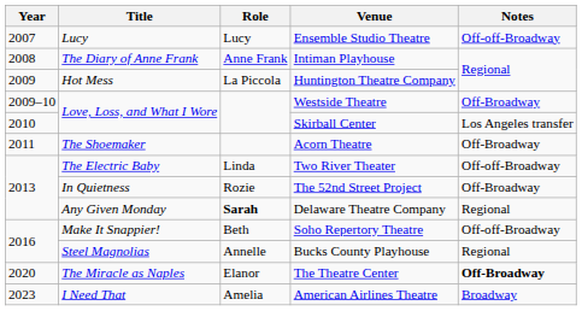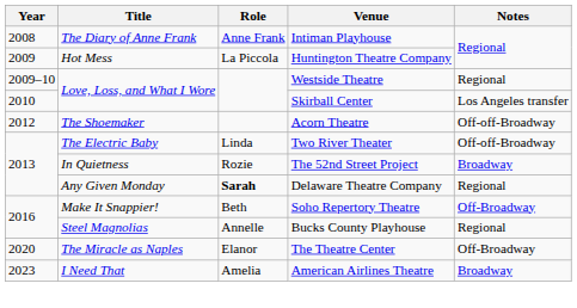 <table class="wikitable">
 <tr>
 <th>Year</th>
 <th>Title</th>
 <th>Role</th>
 <th>Venue</th>
 <th>Notes</th>
-</tr>
-<tr>
-<td>2007</td>
-<td><em>Lucy</em></td>
-<td>Lucy</td>
-<td><a href='#'>Ensemble Studio Theatre</a></td>
-<td><a href='#'>Off-off-Broadway</a></td>
 </tr>
 <tr>
 <td>2008</td>
 <td><a href='#'><em>The Diary of Anne Frank</em></a></td>
 <td><a href='#'>Anne Frank</a></td>
 <td><a href='#'>Intiman Playhouse</a></td>
 <td rowspan="2"><a href='#'>Regional</a></td>
 </tr>
 <tr>
 <td>2009</td>
 <td><em>Hot Mess</em></td>
 <td>La Piccola</td>
 <td><a href='#'>Huntington Theatre Company</a></td>
 </tr>
 <tr>
 <td>2009–10</td>
 <td rowspan="2"><em><a href='#'>Love, Loss, and What I Wore</a></em></td>
 <td rowspan="2"></td>
 <td><a href='#'>Westside Theatre</a></td>
-<td><a href='#'>Off-Broadway</a></td>
+<td>Regional</td>
 </tr>
 <tr>
 <td>2010</td>
 <td><a href='#'>Skirball Center</a></td>
 <td>Los Angeles transfer</td>
 </tr>
 <tr>
-<td>2011</td>
+<td>2012</td>
 <td><a href='#'><em>The Shoemaker</em></a></td>
 <td></td>
 <td><a href='#'>Acorn Theatre</a></td>
-<td>Off-Broadway</td>
+<td>Off-off-Broadway</td>
 </tr>
 <tr>
 <td rowspan="3">2013</td>
 <td><a href='#'><em>The Electric Baby</em></a></td>
 <td>Linda</td>
 <td><a href='#'>Two River Theater</a></td>
 <td>Off-off-Broadway</td>
 </tr>
 <tr>
 <td><em>In Quietness</em></td>
 <td>Rozie</td>
 <td><a href='#'>The 52nd Street Project</a></td>
-<td>Off-Broadway</td>
+<td><a href='#'>Broadway</a></td>
 </tr>
 <tr>
 <td><em>Any Given Monday</em></td>
 <td><strong>Sarah</strong></td>
 <td>Delaware Theatre Company</td>
 <td>Regional</td>
 </tr>
 <tr>
 <td rowspan="2">2016</td>
 <td><em>Make It Snappier!</em></td>
 <td>Beth</td>
 <td><a href='#'>Soho Repertory Theatre</a></td>
-<td>Off-off-Broadway</td>
+<td><a href='#'>Off-Broadway</a></td>
 </tr>
 <tr>
 <td><a href='#'><em>Steel Magnolias</em></a></td>
 <td>Annelle</td>
 <td>Bucks County Playhouse</td>
 <td>Regional</td>
 </tr>
 <tr>
 <td>2020</td>
 <td><a href='#'><em>The Miracle as Naples</em></a></td>
 <td>Elanor</td>
 <td><a href='#'>The Theatre Center</a></td>
-<td><strong>Off-Broadway</strong></td>
+<td>Off-Broadway</td>
 </tr>
 <tr>
 <td>2023</td>
 <td><em><a href='#'>I Need That</a></em></td>
 <td>Amelia</td>
 <td><a href='#'>American Airlines Theatre</a></td>
 <td><a href='#'>Broadway</a></td>
 </tr>
 </table>
